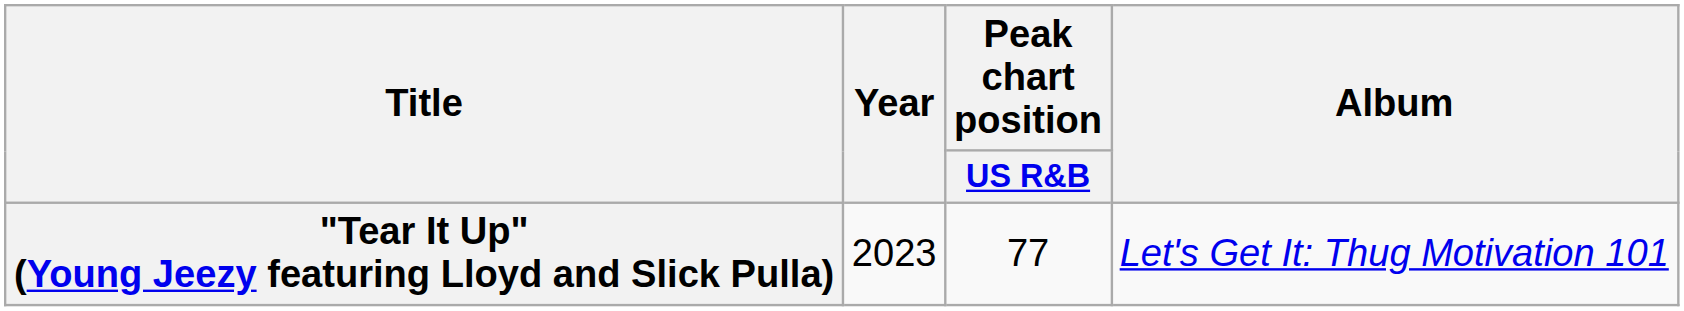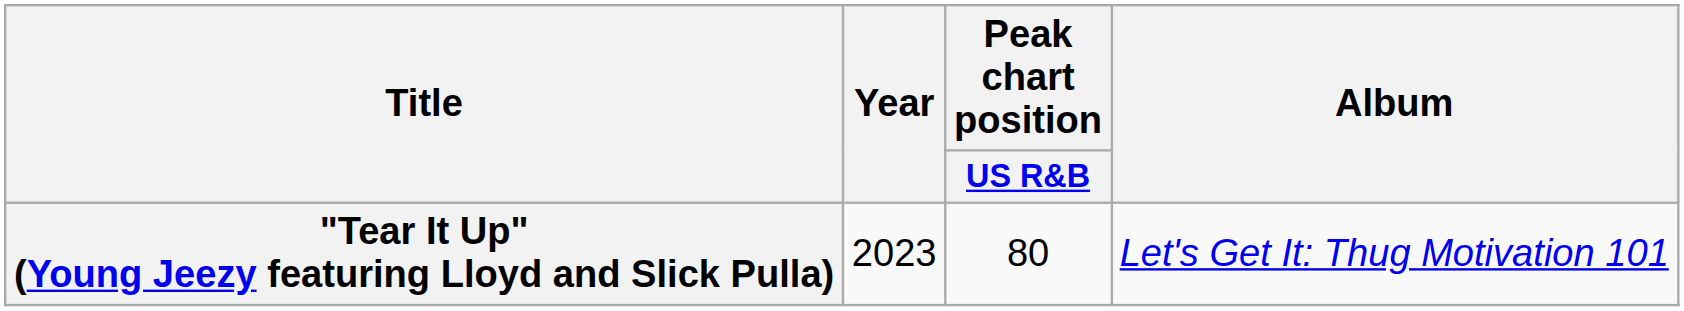 <table class="wikitable plainrowheaders" style="text-align:center;">
 <tr>
 <th scope="col" rowspan="2">Title</th>
 <th scope="col" rowspan="2">Year</th>
 <th scope="col" colspan="1">Peak chart position</th>
 <th scope="col" rowspan="2">Album</th>
 </tr>
 <tr>
 <th style="width:3em; font-size:85%"><a href='#'>US R&B</a></th>
 </tr>
 <tr>
 <th scope="row">"Tear It Up"<br><span>(<a href='#'>Young Jeezy</a> featuring Lloyd and Slick Pulla)</span></th>
 <td>2023</td>
-<td>77</td>
+<td>80</td>
 <td><em><a href='#'>Let's Get It: Thug Motivation 101</a></em></td>
 </tr>
 </table>
